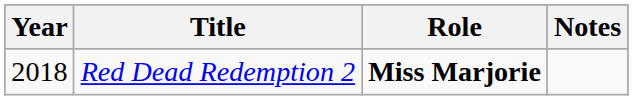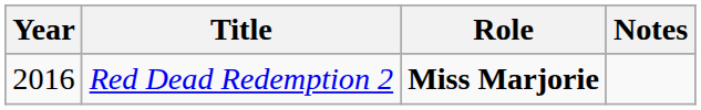 <table class="wikitable sortable">
 <tr>
 <th>Year</th>
 <th>Title</th>
 <th>Role</th>
 <th class="unsortable">Notes</th>
 </tr>
 <tr>
-<td>2018</td>
+<td>2016</td>
 <td><em><a href='#'>Red Dead Redemption 2</a></em></td>
 <td><strong>Miss Marjorie</strong></td>
 <td></td>
 </tr>
 </table>
